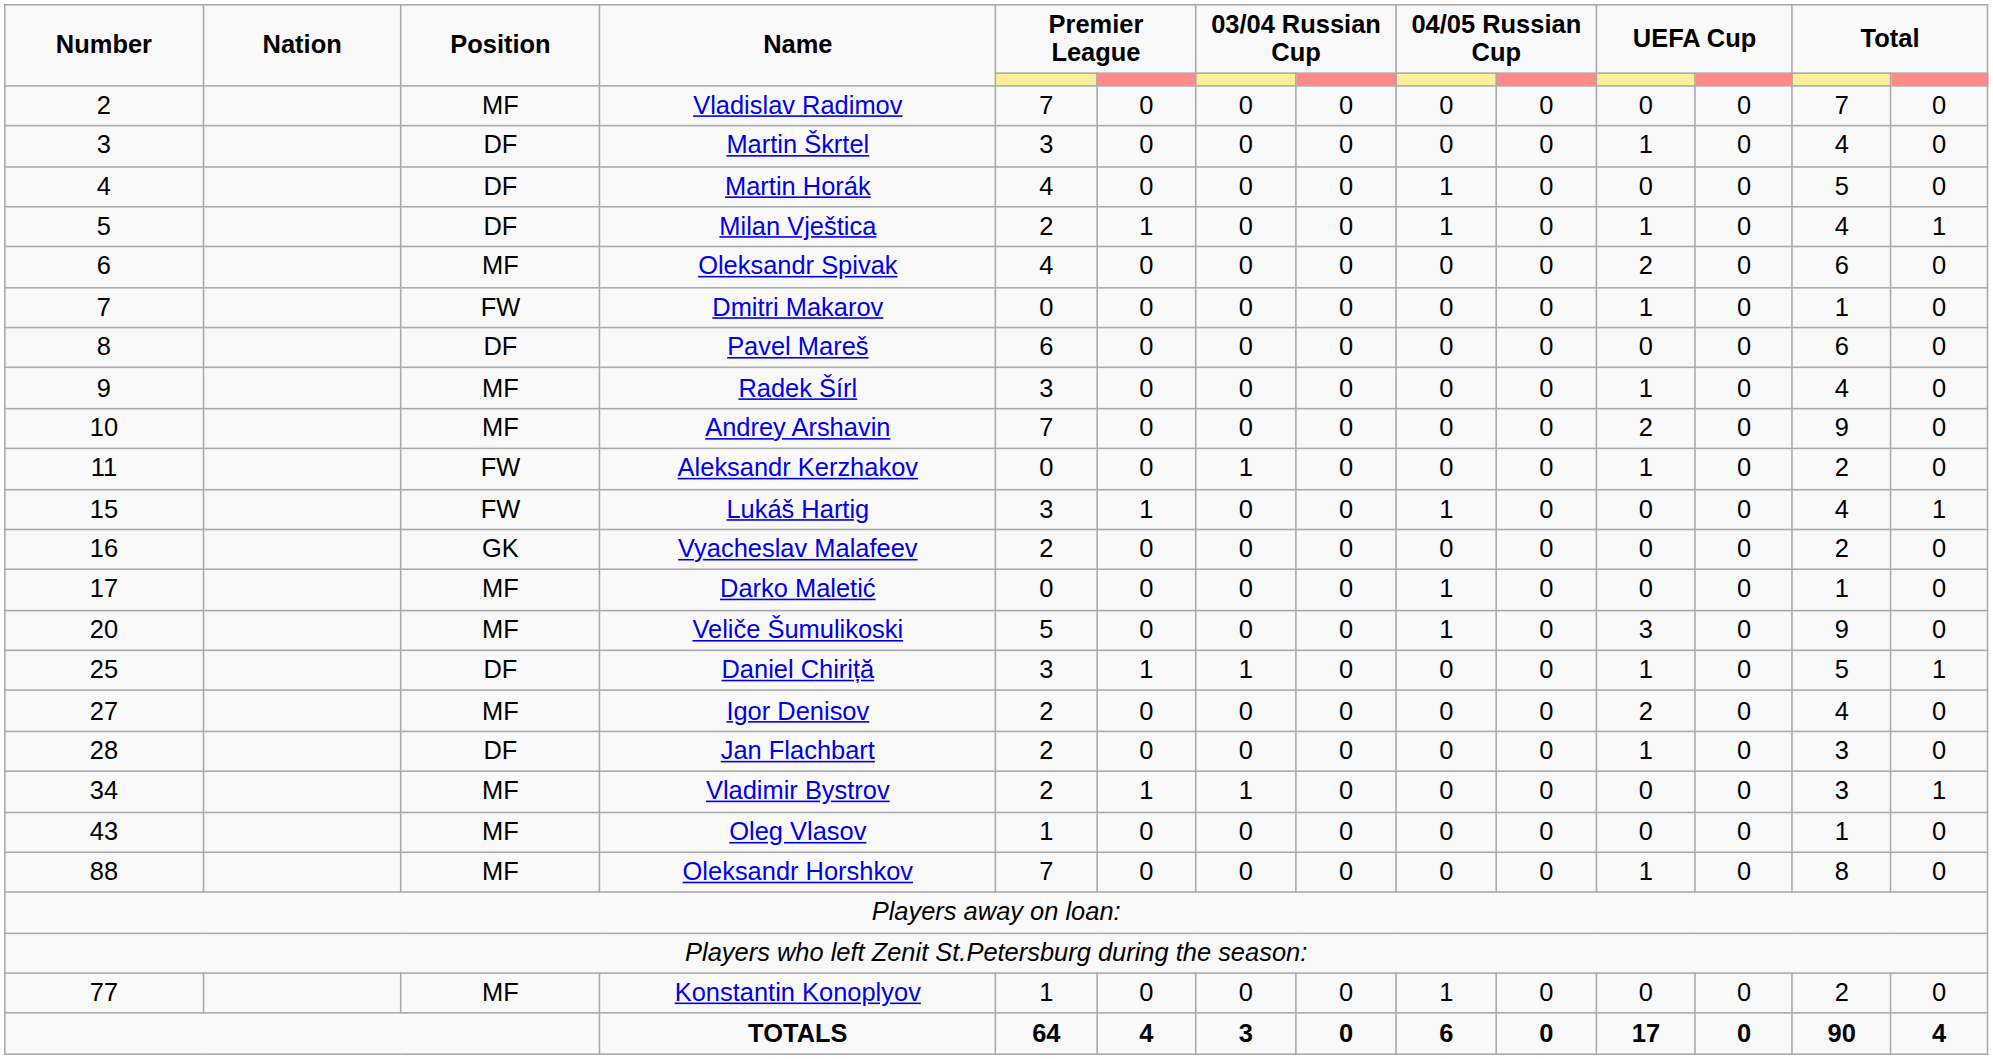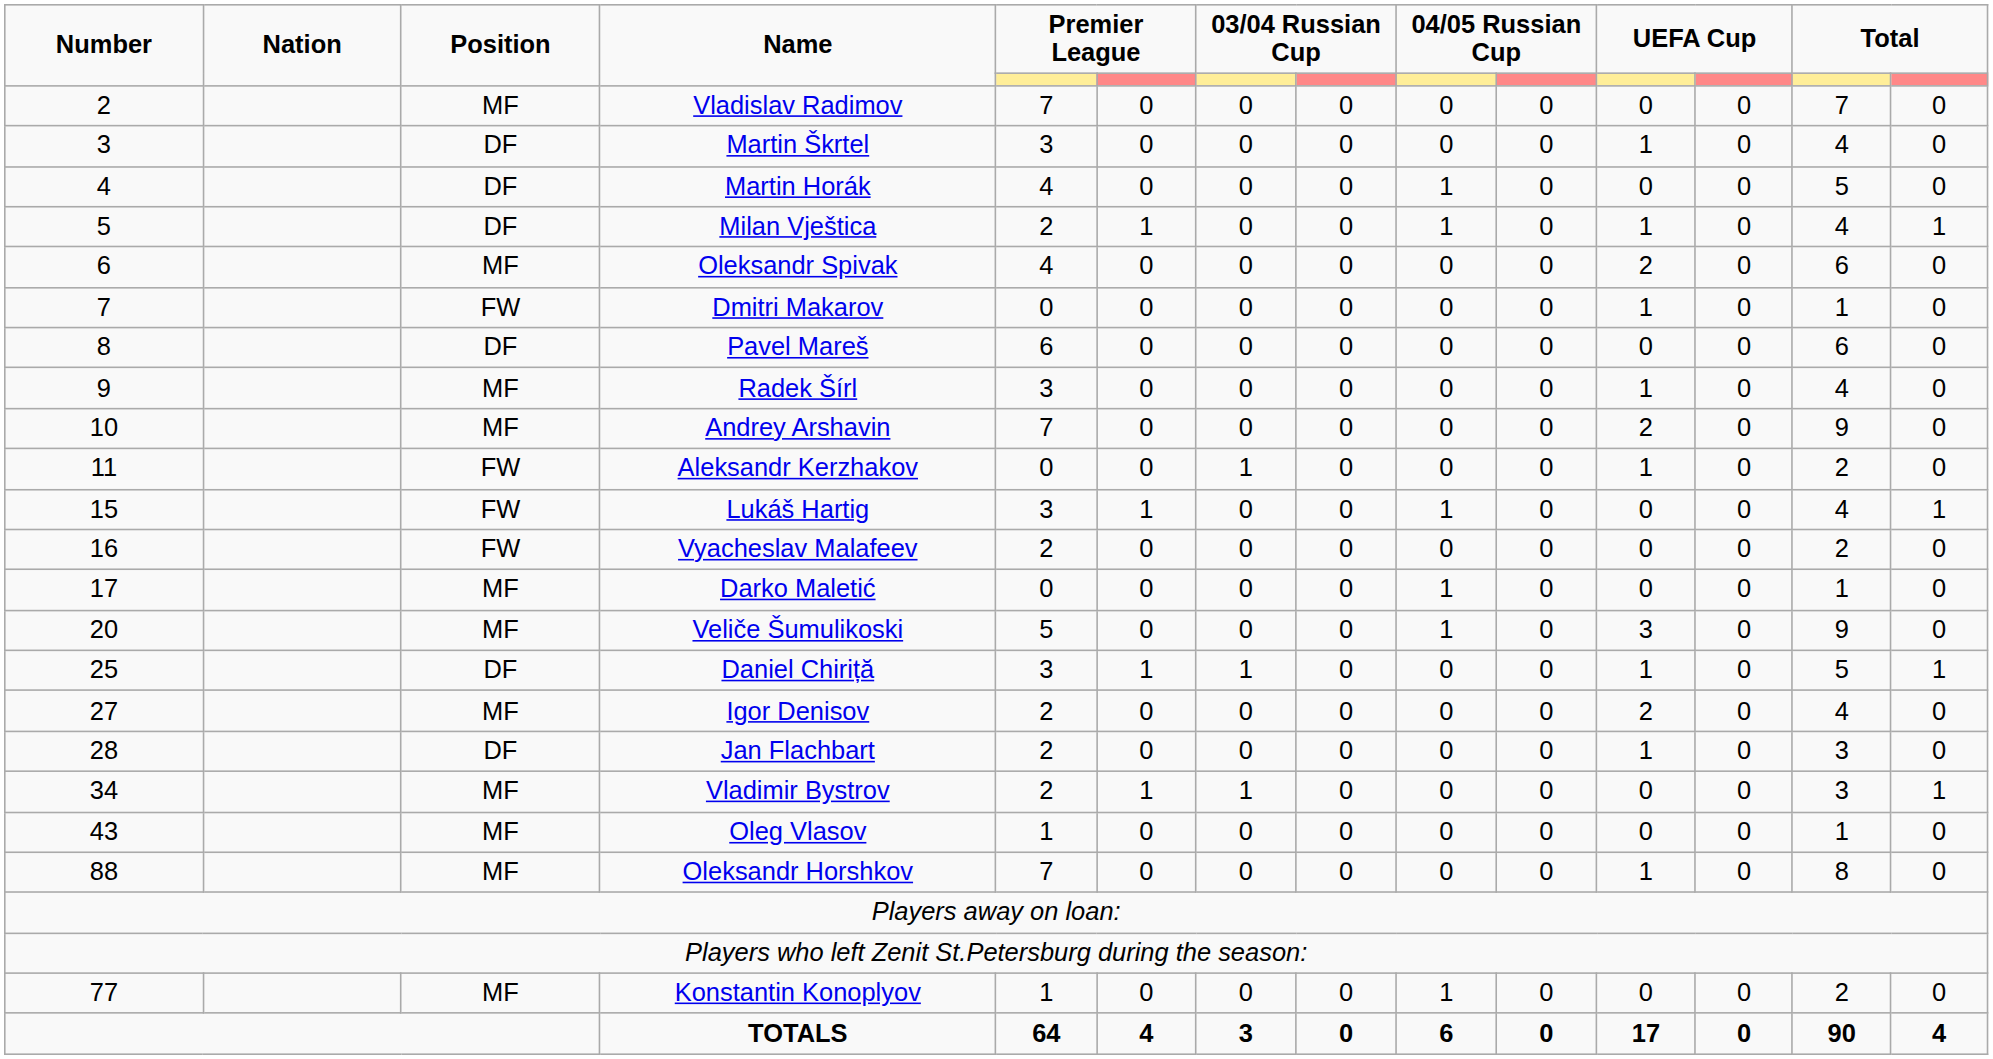 <table class="wikitable" style="font-size: 100%; text-align: center;">
 <tr>
 <td rowspan="2" width="10%" align="center"><strong>Number</strong></td>
 <td rowspan="2" width="10%" align="center"><strong>Nation</strong></td>
 <td rowspan="2" width="10%" align="center"><strong>Position</strong></td>
 <td rowspan="2" width="20%" align="center"><strong>Name</strong></td>
 <td colspan="2" align="center"><strong>Premier League</strong></td>
 <td colspan="2" align="center"><strong>03/04 Russian Cup</strong></td>
 <td colspan="2" align="center"><strong>04/05 Russian Cup</strong></td>
 <td colspan="2" align="center"><strong>UEFA Cup</strong></td>
 <td colspan="2" align="center"><strong>Total</strong></td>
 </tr>
 <tr>
 <th width=60 style="background: #FFEE99"></th>
 <th width=60 style="background: #FF8888"></th>
 <th width=60 style="background: #FFEE99"></th>
 <th width=60 style="background: #FF8888"></th>
 <th width=60 style="background: #FFEE99"></th>
 <th width=60 style="background: #FF8888"></th>
 <th width=60 style="background: #FFEE99"></th>
 <th width=60 style="background: #FF8888"></th>
 <th width=60 style="background: #FFEE99"></th>
 <th width=60 style="background: #FF8888"></th>
 </tr>
 <tr>
 <td>2</td>
 <td></td>
 <td>MF</td>
 <td><a href='#'>Vladislav Radimov</a></td>
 <td>7</td>
 <td>0</td>
 <td>0</td>
 <td>0</td>
 <td>0</td>
 <td>0</td>
 <td>0</td>
 <td>0</td>
 <td>7</td>
 <td>0</td>
 </tr>
 <tr>
 <td>3</td>
 <td></td>
 <td>DF</td>
 <td><a href='#'>Martin Škrtel</a></td>
 <td>3</td>
 <td>0</td>
 <td>0</td>
 <td>0</td>
 <td>0</td>
 <td>0</td>
 <td>1</td>
 <td>0</td>
 <td>4</td>
 <td>0</td>
 </tr>
 <tr>
 <td>4</td>
 <td></td>
 <td>DF</td>
 <td><a href='#'>Martin Horák</a></td>
 <td>4</td>
 <td>0</td>
 <td>0</td>
 <td>0</td>
 <td>1</td>
 <td>0</td>
 <td>0</td>
 <td>0</td>
 <td>5</td>
 <td>0</td>
 </tr>
 <tr>
 <td>5</td>
 <td></td>
 <td>DF</td>
 <td><a href='#'>Milan Vještica</a></td>
 <td>2</td>
 <td>1</td>
 <td>0</td>
 <td>0</td>
 <td>1</td>
 <td>0</td>
 <td>1</td>
 <td>0</td>
 <td>4</td>
 <td>1</td>
 </tr>
 <tr>
 <td>6</td>
 <td></td>
 <td>MF</td>
 <td><a href='#'>Oleksandr Spivak</a></td>
 <td>4</td>
 <td>0</td>
 <td>0</td>
 <td>0</td>
 <td>0</td>
 <td>0</td>
 <td>2</td>
 <td>0</td>
 <td>6</td>
 <td>0</td>
 </tr>
 <tr>
 <td>7</td>
 <td></td>
 <td>FW</td>
 <td><a href='#'>Dmitri Makarov</a></td>
 <td>0</td>
 <td>0</td>
 <td>0</td>
 <td>0</td>
 <td>0</td>
 <td>0</td>
 <td>1</td>
 <td>0</td>
 <td>1</td>
 <td>0</td>
 </tr>
 <tr>
 <td>8</td>
 <td></td>
 <td>DF</td>
 <td><a href='#'>Pavel Mareš</a></td>
 <td>6</td>
 <td>0</td>
 <td>0</td>
 <td>0</td>
 <td>0</td>
 <td>0</td>
 <td>0</td>
 <td>0</td>
 <td>6</td>
 <td>0</td>
 </tr>
 <tr>
 <td>9</td>
 <td></td>
 <td>MF</td>
 <td><a href='#'>Radek Šírl</a></td>
 <td>3</td>
 <td>0</td>
 <td>0</td>
 <td>0</td>
 <td>0</td>
 <td>0</td>
 <td>1</td>
 <td>0</td>
 <td>4</td>
 <td>0</td>
 </tr>
 <tr>
 <td>10</td>
 <td></td>
 <td>MF</td>
 <td><a href='#'>Andrey Arshavin</a></td>
 <td>7</td>
 <td>0</td>
 <td>0</td>
 <td>0</td>
 <td>0</td>
 <td>0</td>
 <td>2</td>
 <td>0</td>
 <td>9</td>
 <td>0</td>
 </tr>
 <tr>
 <td>11</td>
 <td></td>
 <td>FW</td>
 <td><a href='#'>Aleksandr Kerzhakov</a></td>
 <td>0</td>
 <td>0</td>
 <td>1</td>
 <td>0</td>
 <td>0</td>
 <td>0</td>
 <td>1</td>
 <td>0</td>
 <td>2</td>
 <td>0</td>
 </tr>
 <tr>
 <td>15</td>
 <td></td>
 <td>FW</td>
 <td><a href='#'>Lukáš Hartig</a></td>
 <td>3</td>
 <td>1</td>
 <td>0</td>
 <td>0</td>
 <td>1</td>
 <td>0</td>
 <td>0</td>
 <td>0</td>
 <td>4</td>
 <td>1</td>
 </tr>
 <tr>
 <td>16</td>
 <td></td>
-<td>GK</td>
+<td>FW</td>
 <td><a href='#'>Vyacheslav Malafeev</a></td>
 <td>2</td>
 <td>0</td>
 <td>0</td>
 <td>0</td>
 <td>0</td>
 <td>0</td>
 <td>0</td>
 <td>0</td>
 <td>2</td>
 <td>0</td>
 </tr>
 <tr>
 <td>17</td>
 <td></td>
 <td>MF</td>
 <td><a href='#'>Darko Maletić</a></td>
 <td>0</td>
 <td>0</td>
 <td>0</td>
 <td>0</td>
 <td>1</td>
 <td>0</td>
 <td>0</td>
 <td>0</td>
 <td>1</td>
 <td>0</td>
 </tr>
 <tr>
 <td>20</td>
 <td></td>
 <td>MF</td>
 <td><a href='#'>Veliče Šumulikoski</a></td>
 <td>5</td>
 <td>0</td>
 <td>0</td>
 <td>0</td>
 <td>1</td>
 <td>0</td>
 <td>3</td>
 <td>0</td>
 <td>9</td>
 <td>0</td>
 </tr>
 <tr>
 <td>25</td>
 <td></td>
 <td>DF</td>
 <td><a href='#'>Daniel Chiriță</a></td>
 <td>3</td>
 <td>1</td>
 <td>1</td>
 <td>0</td>
 <td>0</td>
 <td>0</td>
 <td>1</td>
 <td>0</td>
 <td>5</td>
 <td>1</td>
 </tr>
 <tr>
 <td>27</td>
 <td></td>
 <td>MF</td>
 <td><a href='#'>Igor Denisov</a></td>
 <td>2</td>
 <td>0</td>
 <td>0</td>
 <td>0</td>
 <td>0</td>
 <td>0</td>
 <td>2</td>
 <td>0</td>
 <td>4</td>
 <td>0</td>
 </tr>
 <tr>
 <td>28</td>
 <td></td>
 <td>DF</td>
 <td><a href='#'>Jan Flachbart</a></td>
 <td>2</td>
 <td>0</td>
 <td>0</td>
 <td>0</td>
 <td>0</td>
 <td>0</td>
 <td>1</td>
 <td>0</td>
 <td>3</td>
 <td>0</td>
 </tr>
 <tr>
 <td>34</td>
 <td></td>
 <td>MF</td>
 <td><a href='#'>Vladimir Bystrov</a></td>
 <td>2</td>
 <td>1</td>
 <td>1</td>
 <td>0</td>
 <td>0</td>
 <td>0</td>
 <td>0</td>
 <td>0</td>
 <td>3</td>
 <td>1</td>
 </tr>
 <tr>
 <td>43</td>
 <td></td>
 <td>MF</td>
 <td><a href='#'>Oleg Vlasov</a></td>
 <td>1</td>
 <td>0</td>
 <td>0</td>
 <td>0</td>
 <td>0</td>
 <td>0</td>
 <td>0</td>
 <td>0</td>
 <td>1</td>
 <td>0</td>
 </tr>
 <tr>
 <td>88</td>
 <td></td>
 <td>MF</td>
 <td><a href='#'>Oleksandr Horshkov</a></td>
 <td>7</td>
 <td>0</td>
 <td>0</td>
 <td>0</td>
 <td>0</td>
 <td>0</td>
 <td>1</td>
 <td>0</td>
 <td>8</td>
 <td>0</td>
 </tr>
 <tr>
 <td colspan="14"><em>Players away on loan:</em></td>
 </tr>
 <tr>
 <td colspan="14"><em>Players who left Zenit St.Petersburg during the season:</em></td>
 </tr>
 <tr>
 <td>77</td>
 <td></td>
 <td>MF</td>
 <td><a href='#'>Konstantin Konoplyov</a></td>
 <td>1</td>
 <td>0</td>
 <td>0</td>
 <td>0</td>
 <td>1</td>
 <td>0</td>
 <td>0</td>
 <td>0</td>
 <td>2</td>
 <td>0</td>
 </tr>
 <tr>
 <td colspan="3"></td>
 <td><strong>TOTALS</strong></td>
 <td><strong>64</strong></td>
 <td><strong>4</strong></td>
 <td><strong>3</strong></td>
 <td><strong>0</strong></td>
 <td><strong>6</strong></td>
 <td><strong>0</strong></td>
 <td><strong>17</strong></td>
 <td><strong>0</strong></td>
 <td><strong>90</strong></td>
 <td><strong>4</strong></td>
 </tr>
 </table>
